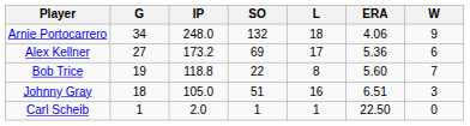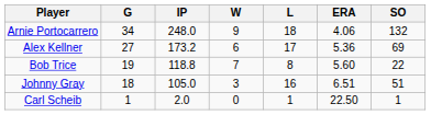 <table class="wikitable sortable">
 <tr>
 <th bgcolor="#DDDDFF" width="16%">Player</th>
 <th bgcolor="#DDDDFF" width="9%">G</th>
 <th bgcolor="#DDDDFF" width="9%">IP</th>
-<th bgcolor="#DDDDFF" width="9%">SO</th>
+<th bgcolor="#DDDDFF" width="9%">W</th>
 <th bgcolor="#DDDDFF" width="9%">L</th>
 <th bgcolor="#DDDDFF" width="9%">ERA</th>
-<th bgcolor="#DDDDFF" width="9%">W</th>
+<th bgcolor="#DDDDFF" width="9%">SO</th>
 </tr>
 <tr align="center">
 <td><a href='#'>Arnie Portocarrero</a></td>
 <td>34</td>
 <td>248.0</td>
-<td>132</td>
+<td>9</td>
 <td>18</td>
 <td>4.06</td>
-<td>9</td>
+<td>132</td>
 </tr>
 <tr align=center>
 <td><a href='#'>Alex Kellner</a></td>
 <td>27</td>
 <td>173.2</td>
-<td>69</td>
+<td>6</td>
 <td>17</td>
 <td>5.36</td>
-<td>6</td>
+<td>69</td>
 </tr>
 <tr align=center>
 <td><a href='#'>Bob Trice</a></td>
 <td>19</td>
 <td>118.8</td>
-<td>22</td>
+<td>7</td>
 <td>8</td>
 <td>5.60</td>
-<td>7</td>
+<td>22</td>
 </tr>
 <tr align=center>
 <td><a href='#'>Johnny Gray</a></td>
 <td>18</td>
 <td>105.0</td>
-<td>51</td>
+<td>3</td>
 <td>16</td>
 <td>6.51</td>
-<td>3</td>
+<td>51</td>
 </tr>
 <tr align=center>
 <td><a href='#'>Carl Scheib</a></td>
 <td>1</td>
 <td>2.0</td>
-<td>1</td>
+<td>0</td>
 <td>1</td>
 <td>22.50</td>
-<td>0</td>
+<td>1</td>
 </tr>
 </table>
